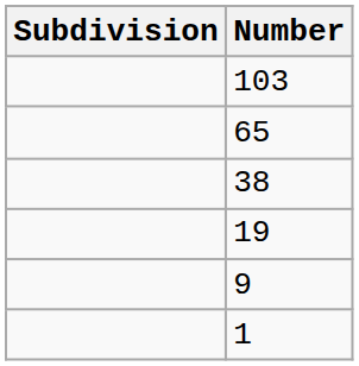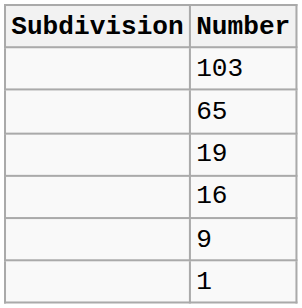 <table class="wikitable">
 <tr>
 <th>Subdivision</th>
 <th>Number</th>
 </tr>
 <tr>
 <td></td>
 <td>103</td>
 </tr>
 <tr>
 <td></td>
 <td>65</td>
 </tr>
 <tr>
 <td></td>
-<td>38</td>
+<td>19</td>
 </tr>
 <tr>
 <td></td>
-<td>19</td>
+<td>16</td>
 </tr>
 <tr>
 <td></td>
 <td>9</td>
 </tr>
 <tr>
 <td></td>
 <td>1</td>
 </tr>
 </table>
